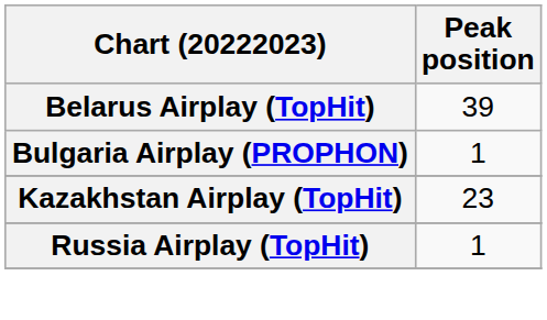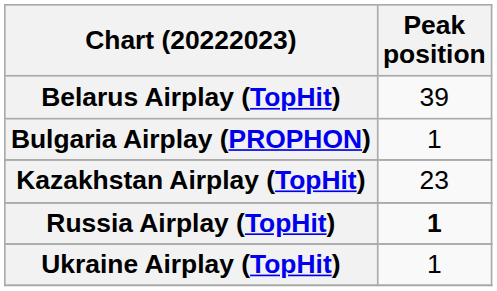 <table class="wikitable sortable plainrowheaders" style="text-align:center">
 <tr>
 <th scope="col">Chart (20222023)</th>
 <th scope="col">Peak<br>position</th>
 </tr>
 <tr>
 <th scope="row">Belarus Airplay (<a href='#'>TopHit</a>)</th>
 <td>39</td>
 </tr>
 <tr>
 <th scope="row">Bulgaria Airplay (<a href='#'>PROPHON</a>)</th>
 <td>1</td>
 </tr>
 <tr>
 </tr>
 <tr>
 </tr>
 <tr>
 </tr>
 <tr>
 <th scope="row">Kazakhstan Airplay (<a href='#'>TopHit</a>)</th>
 <td>23</td>
 </tr>
 <tr>
 </tr>
 <tr>
 <th scope="row">Russia Airplay (<a href='#'>TopHit</a>)</th>
+<td><strong>1</strong></td>
+</tr>
+<tr>
+</tr>
+<tr>
+<th scope="row">Ukraine Airplay (<a href='#'>TopHit</a>)</th>
 <td>1</td>
 </tr>
 <tr>
 </tr>
-<tr>
-</tr>
 </table>
